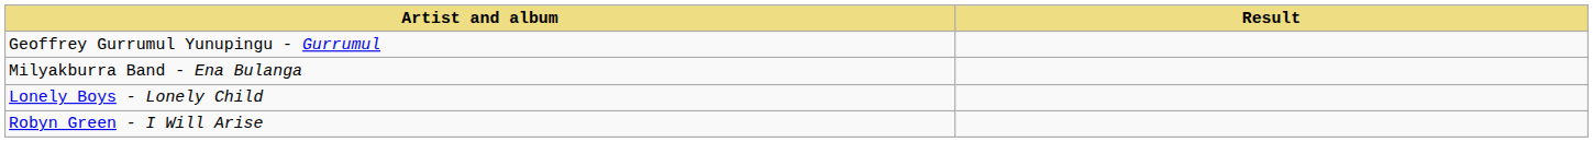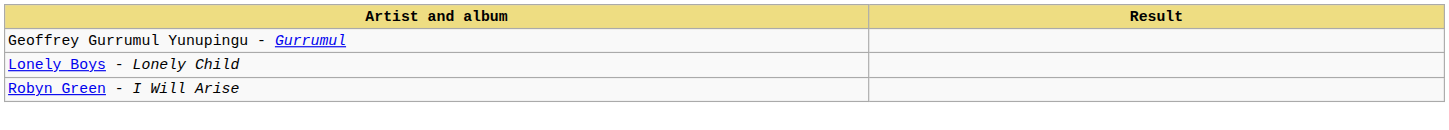 <table class="wikitable" width=100%>
 <tr>
 <th style="width:15%;background:#EEDD82;">Artist and album</th>
 <th style="width:10%;background:#EEDD82;">Result</th>
 </tr>
 <tr>
 <td>Geoffrey Gurrumul Yunupingu - <em><a href='#'>Gurrumul</a></em></td>
-<td></td>
-</tr>
-<tr>
-<td>Milyakburra Band - <em>Ena Bulanga</em></td>
 <td></td>
 </tr>
 <tr>
 <td><a href='#'>Lonely Boys</a> - <em>Lonely Child</em></td>
 <td></td>
 </tr>
 <tr>
 <td><a href='#'>Robyn Green</a> - <em>I Will Arise</em></td>
 <td></td>
 </tr>
 </table>
